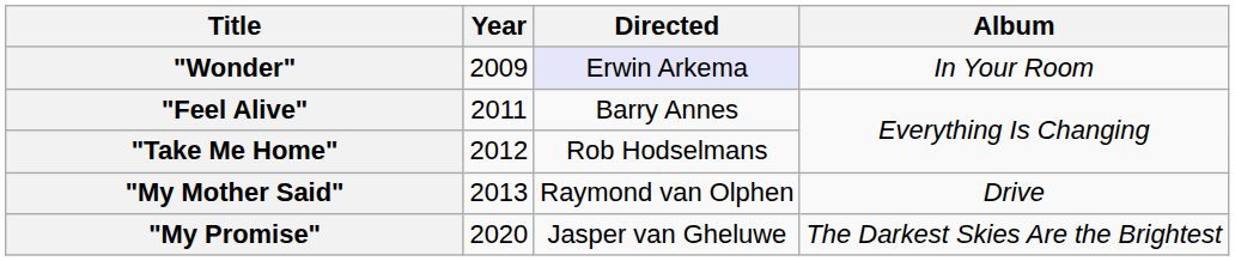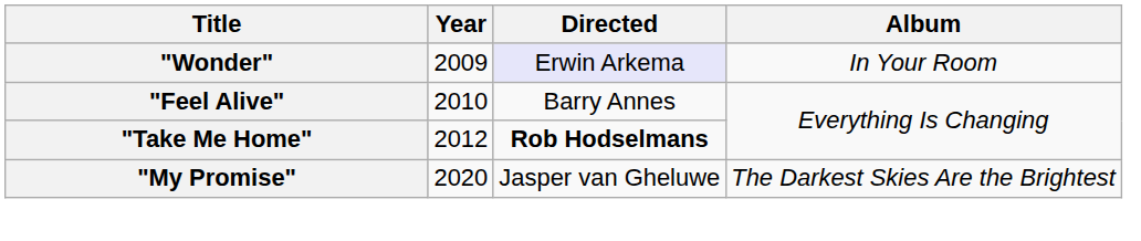 <table class="wikitable plainrowheaders" style="text-align:center;">
 <tr>
 <th scope="col" style="width:17em;">Title</th>
 <th scope="col">Year</th>
 <th scope="col">Directed</th>
 <th scope="col">Album</th>
 </tr>
 <tr>
 <th scope="row">"Wonder"</th>
 <td>2009</td>
 <td style="background: lavender;">Erwin Arkema</td>
 <td><em>In Your Room</em></td>
 </tr>
 <tr>
 <th scope="row">"Feel Alive"</th>
-<td>2011</td>
+<td>2010</td>
 <td>Barry Annes</td>
 <td rowspan=2><em>Everything Is Changing</em></td>
 </tr>
 <tr>
 <th scope="row">"Take Me Home"</th>
 <td>2012</td>
-<td>Rob Hodselmans</td>
-</tr>
-<tr>
-<th scope="row">"My Mother Said"</th>
-<td>2013</td>
-<td>Raymond van Olphen</td>
-<td><em>Drive</em></td>
+<td><strong>Rob Hodselmans</strong></td>
 </tr>
 <tr>
 <th scope="row">"My Promise"</th>
 <td>2020</td>
 <td>Jasper van Gheluwe</td>
 <td rowspan=2><em>The Darkest Skies Are the Brightest</em></td>
 </tr>
 </table>
